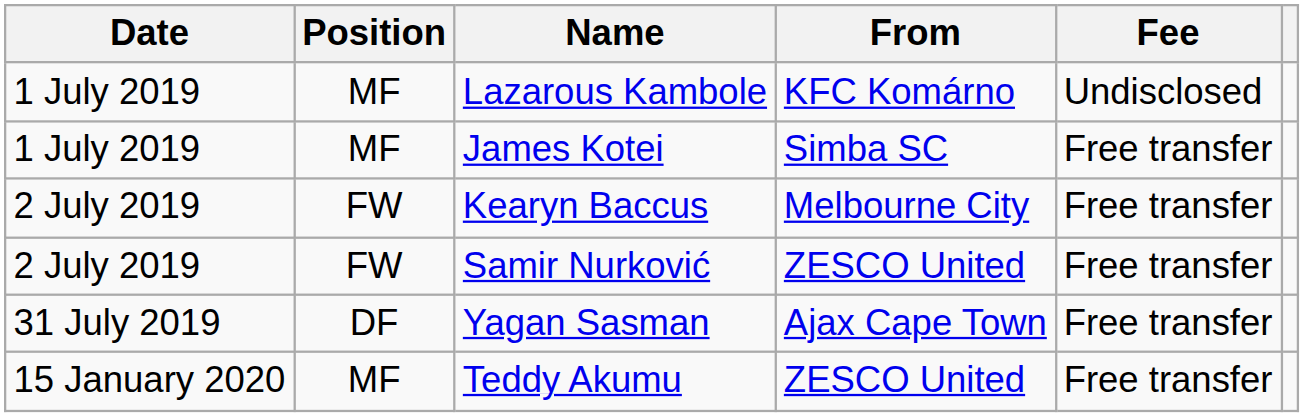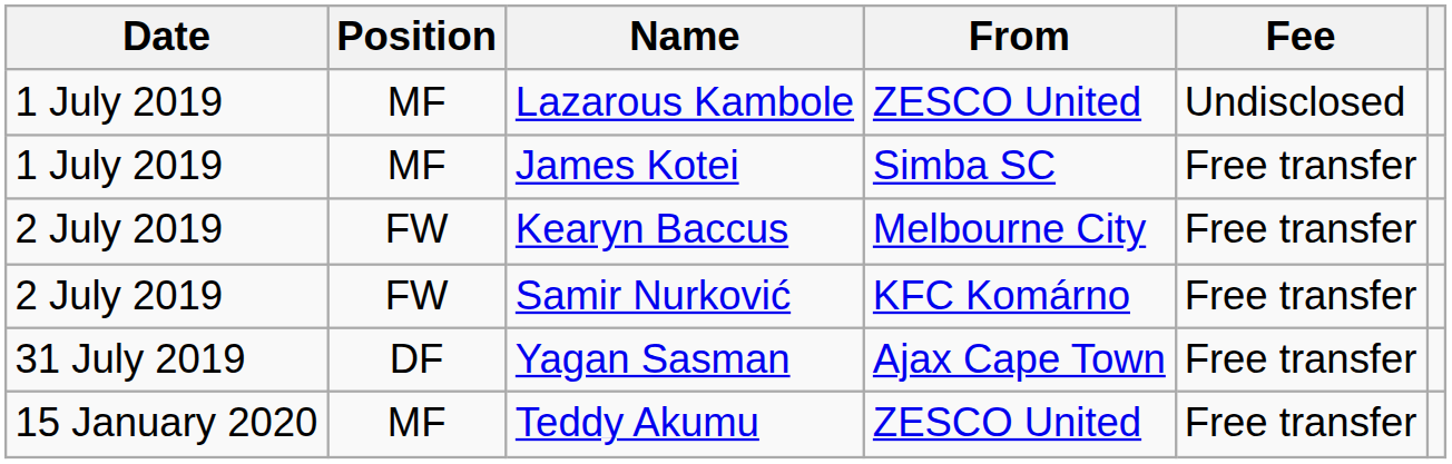 <table class="wikitable">
 <tr>
 <th>Date</th>
 <th>Position</th>
 <th>Name</th>
 <th>From</th>
 <th>Fee</th>
 <th></th>
 </tr>
 <tr>
 <td>1 July 2019</td>
 <td align="center">MF</td>
 <td> <a href='#'>Lazarous Kambole</a></td>
-<td> <a href='#'>KFC Komárno</a></td>
+<td> <a href='#'>ZESCO United</a></td>
 <td>Undisclosed</td>
 <td align="center"></td>
 </tr>
 <tr>
 <td>1 July 2019</td>
 <td align="center">MF</td>
 <td> <a href='#'>James Kotei</a></td>
 <td> <a href='#'>Simba SC</a></td>
 <td>Free transfer</td>
 <td align="center"></td>
 </tr>
 <tr>
 <td>2 July 2019</td>
 <td align="center">FW</td>
 <td> <a href='#'>Kearyn Baccus</a></td>
 <td> <a href='#'>Melbourne City</a></td>
 <td>Free transfer</td>
 <td align="center"></td>
 </tr>
 <tr>
 <td>2 July 2019</td>
 <td align="center">FW</td>
 <td> <a href='#'>Samir Nurković</a></td>
-<td> <a href='#'>ZESCO United</a></td>
+<td> <a href='#'>KFC Komárno</a></td>
 <td>Free transfer</td>
 <td align="center"></td>
 </tr>
 <tr>
 <td>31 July 2019</td>
 <td align="center">DF</td>
 <td> <a href='#'>Yagan Sasman</a></td>
 <td> <a href='#'>Ajax Cape Town</a></td>
 <td>Free transfer</td>
 <td align="center"></td>
 </tr>
 <tr>
 <td>15 January 2020</td>
 <td align="center">MF</td>
 <td> <a href='#'>Teddy Akumu</a></td>
 <td> <a href='#'>ZESCO United</a></td>
 <td>Free transfer</td>
 <td align="center"></td>
 </tr>
 </table>
